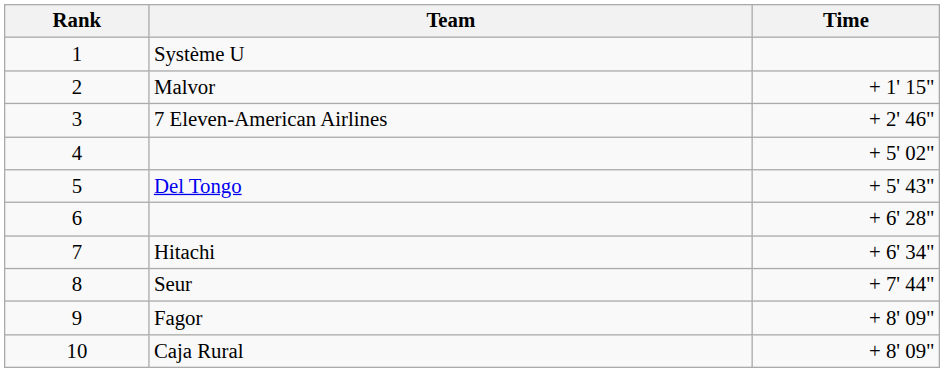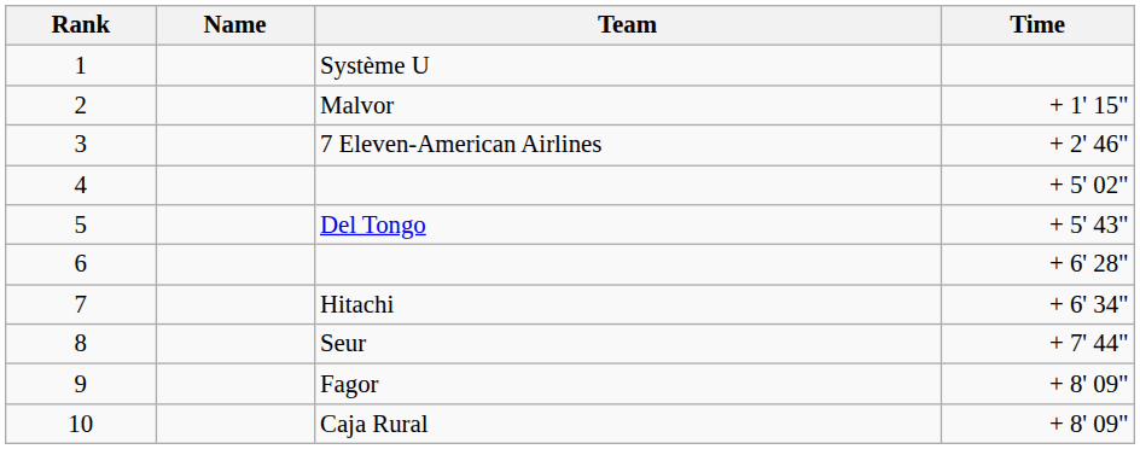 <table class="wikitable" style="width:45em;margin-bottom:0;">
 <tr>
 <th>Rank</th>
+<th>Name</th>
 <th>Team</th>
 <th>Time</th>
 </tr>
 <tr>
 <td style="text-align:center;">1</td>
+<td> </td>
 <td>Système U</td>
 <td align=right></td>
 </tr>
 <tr>
 <td style="text-align:center;">2</td>
+<td></td>
 <td>Malvor</td>
 <td align=right>+ 1' 15"</td>
 </tr>
 <tr>
 <td style="text-align:center;">3</td>
+<td></td>
 <td>7 Eleven-American Airlines</td>
 <td align=right>+ 2' 46"</td>
 </tr>
 <tr>
 <td style="text-align:center;">4</td>
 <td></td>
+<td></td>
 <td align=right>+ 5' 02"</td>
 </tr>
 <tr>
 <td style="text-align:center;">5</td>
+<td></td>
 <td><a href='#'>Del Tongo</a></td>
 <td align=right>+ 5' 43"</td>
 </tr>
 <tr>
 <td style="text-align:center;">6</td>
 <td></td>
+<td></td>
 <td align=right>+ 6' 28"</td>
 </tr>
 <tr>
 <td style="text-align:center;">7</td>
+<td></td>
 <td>Hitachi</td>
 <td align=right>+ 6' 34"</td>
 </tr>
 <tr>
 <td style="text-align:center;">8</td>
+<td></td>
 <td>Seur</td>
 <td align=right>+ 7' 44"</td>
 </tr>
 <tr>
 <td style="text-align:center;">9</td>
+<td></td>
 <td>Fagor</td>
 <td align=right>+ 8' 09"</td>
 </tr>
 <tr>
 <td style="text-align:center;">10</td>
+<td></td>
 <td>Caja Rural</td>
 <td align=right>+ 8' 09"</td>
 </tr>
 </table>
